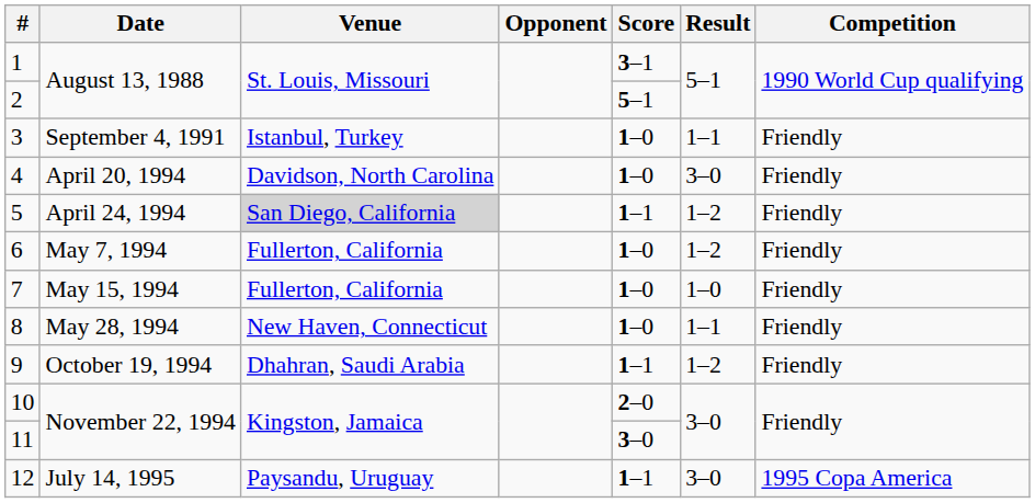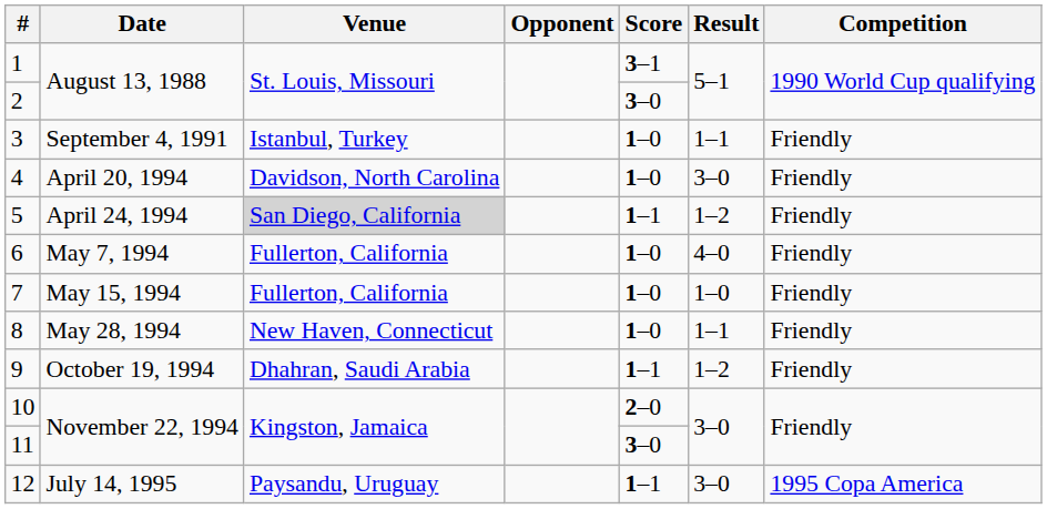 <table class="wikitable collapsible expanded">
 <tr>
 <th>#</th>
 <th>Date</th>
 <th>Venue</th>
 <th>Opponent</th>
 <th>Score</th>
 <th>Result</th>
 <th>Competition</th>
 </tr>
 <tr>
 <td>1</td>
 <td rowspan=2>August 13, 1988</td>
 <td rowspan=2><a href='#'>St. Louis, Missouri</a></td>
 <td rowspan=2></td>
 <td><strong>3</strong>–1</td>
 <td rowspan=2>5–1</td>
 <td rowspan=2><a href='#'>1990 World Cup qualifying</a></td>
 </tr>
 <tr>
 <td>2</td>
-<td><strong>5</strong>–1</td>
+<td><strong>3</strong>–0</td>
 </tr>
 <tr>
 <td>3</td>
 <td>September 4, 1991</td>
 <td><a href='#'>Istanbul</a>, <a href='#'>Turkey</a></td>
 <td></td>
 <td><strong>1</strong>–0</td>
 <td>1–1</td>
 <td>Friendly</td>
 </tr>
 <tr>
 <td>4</td>
 <td>April 20, 1994</td>
 <td><a href='#'>Davidson, North Carolina</a></td>
 <td></td>
 <td><strong>1</strong>–0</td>
 <td>3–0</td>
 <td>Friendly</td>
 </tr>
 <tr>
 <td>5</td>
 <td>April 24, 1994</td>
 <td style="background: lightgrey;"><a href='#'>San Diego, California</a></td>
 <td></td>
 <td><strong>1</strong>–1</td>
 <td>1–2</td>
 <td>Friendly</td>
 </tr>
 <tr>
 <td>6</td>
 <td>May 7, 1994</td>
 <td><a href='#'>Fullerton, California</a></td>
 <td></td>
 <td><strong>1</strong>–0</td>
-<td>1–2</td>
+<td>4–0</td>
 <td>Friendly</td>
 </tr>
 <tr>
 <td>7</td>
 <td>May 15, 1994</td>
 <td><a href='#'>Fullerton, California</a></td>
 <td></td>
 <td><strong>1</strong>–0</td>
 <td>1–0</td>
 <td>Friendly</td>
 </tr>
 <tr>
 <td>8</td>
 <td>May 28, 1994</td>
 <td><a href='#'>New Haven, Connecticut</a></td>
 <td></td>
 <td><strong>1</strong>–0</td>
 <td>1–1</td>
 <td>Friendly</td>
 </tr>
 <tr>
 <td>9</td>
 <td>October 19, 1994</td>
 <td><a href='#'>Dhahran</a>, <a href='#'>Saudi Arabia</a></td>
 <td></td>
 <td><strong>1</strong>–1</td>
 <td>1–2</td>
 <td>Friendly</td>
 </tr>
 <tr>
 <td>10</td>
 <td rowspan=2>November 22, 1994</td>
 <td rowspan=2><a href='#'>Kingston</a>, <a href='#'>Jamaica</a></td>
 <td rowspan=2></td>
 <td><strong>2</strong>–0</td>
 <td rowspan=2>3–0</td>
 <td rowspan=2>Friendly</td>
 </tr>
 <tr>
 <td>11</td>
 <td><strong>3</strong>–0</td>
 </tr>
 <tr>
 <td>12</td>
 <td>July 14, 1995</td>
 <td><a href='#'>Paysandu</a>, <a href='#'>Uruguay</a></td>
 <td></td>
 <td><strong>1</strong>–1</td>
 <td>3–0</td>
 <td><a href='#'>1995 Copa America</a></td>
 </tr>
 </table>
